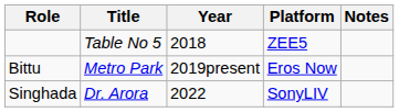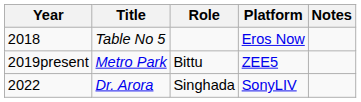 <table class="wikitable">
 <tr>
+<th>Year</th>
+<th>Title</th>
 <th>Role</th>
-<th>Title</th>
-<th>Year</th>
 <th>Platform</th>
 <th>Notes</th>
 </tr>
 <tr>
+<td>2018</td>
+<td><em>Table No 5</em></td>
 <td></td>
-<td><em>Table No 5</em></td>
-<td>2018</td>
+<td><a href='#'>Eros Now</a></td>
+<td></td>
+</tr>
+<tr>
+<td>2019present</td>
+<td><em><a href='#'>Metro Park</a></em></td>
+<td>Bittu</td>
 <td><a href='#'>ZEE5</a></td>
 <td></td>
 </tr>
 <tr>
-<td>Bittu</td>
-<td><em><a href='#'>Metro Park</a></em></td>
-<td>2019present</td>
-<td><a href='#'>Eros Now</a></td>
-<td></td>
-</tr>
-<tr>
+<td>2022</td>
+<td><em><a href='#'>Dr. Arora</a></em></td>
 <td>Singhada</td>
-<td><em><a href='#'>Dr. Arora</a></em></td>
-<td>2022</td>
 <td><a href='#'>SonyLIV</a></td>
 <td></td>
 </tr>
 </table>
